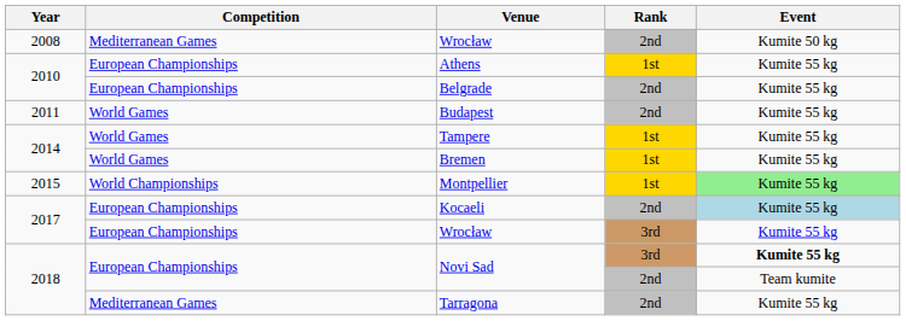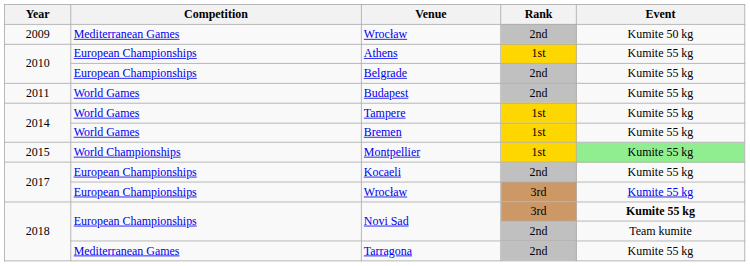 <table class="wikitable sortable" width=45% style="font-size:90%; text-align:center;">
 <tr>
 <th>Year</th>
 <th>Competition</th>
 <th>Venue</th>
 <th>Rank</th>
 <th>Event</th>
 </tr>
 <tr>
-<td>2008</td>
+<td>2009</td>
 <td align=left><a href='#'>Mediterranean Games</a></td>
 <td align=left> <a href='#'>Wrocław</a></td>
 <td bgcolor=silver>2nd</td>
 <td>Kumite 50 kg</td>
 </tr>
 <tr>
 <td rowspan=2>2010</td>
 <td align=left><a href='#'>European Championships</a></td>
 <td align=left> <a href='#'>Athens</a></td>
 <td bgcolor=gold>1st</td>
 <td>Kumite 55 kg</td>
 </tr>
 <tr>
 <td align=left><a href='#'>European Championships</a></td>
 <td align=left> <a href='#'>Belgrade</a></td>
 <td bgcolor=silver>2nd</td>
 <td>Kumite 55 kg</td>
 </tr>
 <tr>
 <td>2011</td>
 <td align=left><a href='#'>World Games</a></td>
 <td align=left> <a href='#'>Budapest</a></td>
 <td bgcolor=silver>2nd</td>
 <td>Kumite 55 kg</td>
 </tr>
 <tr>
 <td rowspan=2>2014</td>
 <td align=left><a href='#'>World Games</a></td>
 <td align=left> <a href='#'>Tampere</a></td>
 <td bgcolor=gold>1st</td>
 <td>Kumite 55 kg</td>
 </tr>
 <tr>
 <td align=left><a href='#'>World Games</a></td>
 <td align=left> <a href='#'>Bremen</a></td>
 <td bgcolor=gold>1st</td>
 <td>Kumite 55 kg</td>
 </tr>
 <tr>
 <td>2015</td>
 <td align=left><a href='#'>World Championships</a></td>
 <td align=left> <a href='#'>Montpellier</a></td>
 <td bgcolor=gold>1st</td>
 <td style="background: lightgreen;">Kumite 55 kg</td>
 </tr>
 <tr>
 <td rowspan=2>2017</td>
 <td align=left><a href='#'>European Championships</a></td>
 <td align=left> <a href='#'>Kocaeli</a></td>
 <td bgcolor=silver>2nd</td>
-<td style="background: lightblue;">Kumite 55 kg</td>
+<td>Kumite 55 kg</td>
 </tr>
 <tr>
 <td align=left><a href='#'>European Championships</a></td>
 <td align=left> <a href='#'>Wrocław</a></td>
 <td bgcolor=cc9966>3rd</td>
 <td><a href='#'>Kumite 55 kg</a></td>
 </tr>
 <tr>
 <td rowspan=3>2018</td>
 <td align=left rowspan=2><a href='#'>European Championships</a></td>
 <td align=left rowspan=2> <a href='#'>Novi Sad</a></td>
 <td bgcolor=cc9966>3rd</td>
 <td><strong>Kumite 55 kg</strong></td>
 </tr>
 <tr>
 <td bgcolor=silver>2nd</td>
 <td>Team kumite</td>
 </tr>
 <tr>
 <td align=left><a href='#'>Mediterranean Games</a></td>
 <td align=left> <a href='#'>Tarragona</a></td>
 <td bgcolor=silver>2nd</td>
 <td>Kumite 55 kg</td>
 </tr>
 </table>
